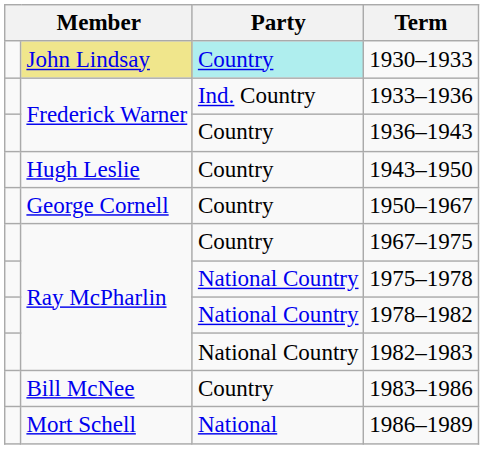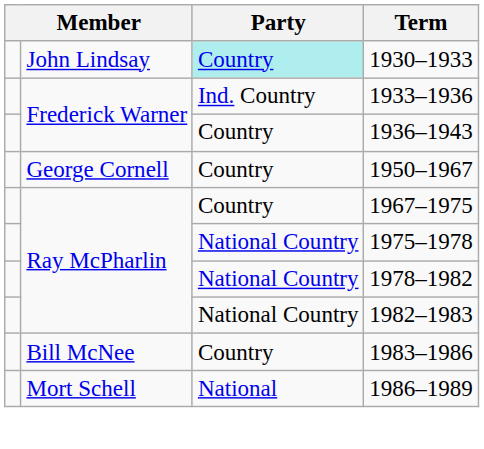 <table class="wikitable">
 <tr>
 <th colspan="2">Member</th>
 <th>Party</th>
 <th>Term</th>
 </tr>
 <tr>
 <td> </td>
-<td style="background: khaki;"><a href='#'>John Lindsay</a></td>
+<td><a href='#'>John Lindsay</a></td>
 <td style="background: paleturquoise;"><a href='#'>Country</a></td>
 <td>1930–1933</td>
 </tr>
 <tr>
 <td> </td>
 <td rowspan="2"><a href='#'>Frederick Warner</a></td>
 <td><a href='#'>Ind.</a> Country</td>
 <td>1933–1936</td>
 </tr>
 <tr>
 <td> </td>
 <td>Country</td>
 <td>1936–1943</td>
-</tr>
-<tr>
-<td> </td>
-<td><a href='#'>Hugh Leslie</a></td>
-<td>Country</td>
-<td>1943–1950</td>
 </tr>
 <tr>
 <td> </td>
 <td><a href='#'>George Cornell</a></td>
 <td>Country</td>
 <td>1950–1967</td>
 </tr>
 <tr>
 <td> </td>
 <td rowspan="4"><a href='#'>Ray McPharlin</a></td>
 <td>Country</td>
 <td>1967–1975</td>
 </tr>
 <tr>
 <td> </td>
 <td><a href='#'>National Country</a></td>
 <td>1975–1978</td>
 </tr>
 <tr>
 <td> </td>
 <td><a href='#'>National Country</a></td>
 <td>1978–1982</td>
 </tr>
 <tr>
 <td> </td>
 <td>National Country</td>
 <td>1982–1983</td>
 </tr>
 <tr>
 <td> </td>
 <td><a href='#'>Bill McNee</a></td>
 <td>Country</td>
 <td>1983–1986</td>
 </tr>
 <tr>
 <td> </td>
 <td><a href='#'>Mort Schell</a></td>
 <td><a href='#'>National</a></td>
 <td>1986–1989</td>
 </tr>
 </table>
